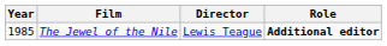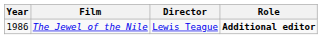 <table class="wikitable">
 <tr>
 <th>Year</th>
 <th>Film</th>
 <th>Director</th>
 <th>Role</th>
 </tr>
 <tr>
-<td>1985</td>
+<td>1986</td>
 <td><em><a href='#'>The Jewel of the Nile</a></em></td>
 <td><a href='#'>Lewis Teague</a></td>
 <td><strong>Additional editor</strong></td>
 </tr>
 </table>
